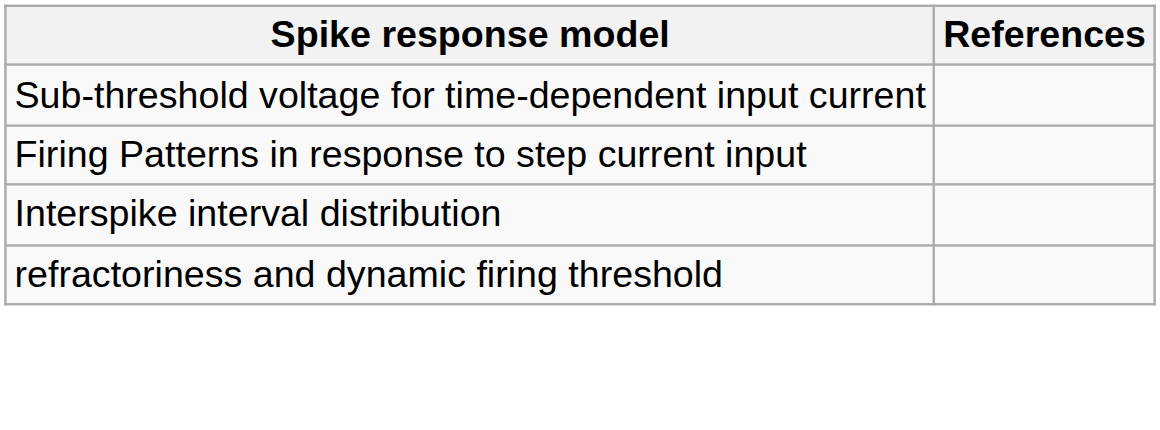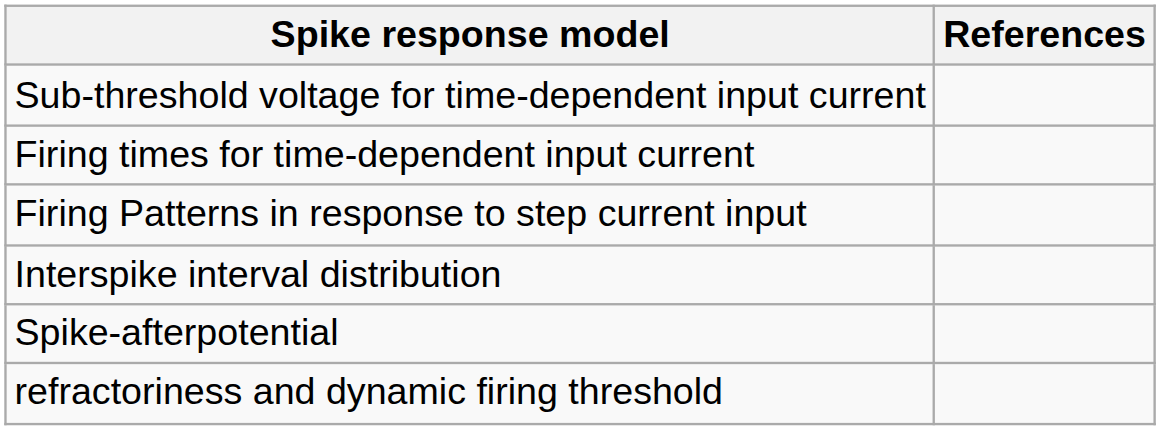 <table class="wikitable" style="float:right; margin-left:55px">
 <tr>
 <th>Spike response model</th>
 <th>References</th>
 </tr>
 <tr>
 <td>Sub-threshold voltage for time-dependent input current</td>
+<td></td>
+</tr>
+<tr>
+<td>Firing times for time-dependent input current</td>
 <td></td>
 </tr>
 <tr>
 <td>Firing Patterns in response to step current input</td>
 <td></td>
 </tr>
 <tr>
 <td>Interspike interval distribution</td>
 <td></td>
 </tr>
 <tr>
+<td>Spike-afterpotential</td>
+<td></td>
+</tr>
+<tr>
 <td>refractoriness and dynamic firing threshold</td>
 <td></td>
 </tr>
 </table>
